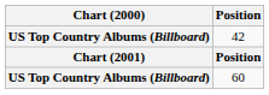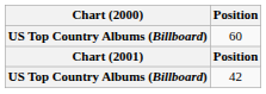 <table class="wikitable plainrowheaders" style="text-align:center">
 <tr>
 <th scope="col">Chart (2000)</th>
 <th scope="col">Position</th>
 </tr>
 <tr>
 <th scope="row">US Top Country Albums (<em>Billboard</em>)</th>
-<td>42</td>
+<td>60</td>
 </tr>
 <tr>
 <th scope="col">Chart (2001)</th>
 <th scope="col">Position</th>
 </tr>
 <tr>
 <th scope="row">US Top Country Albums (<em>Billboard</em>)</th>
-<td>60</td>
+<td>42</td>
 </tr>
 </table>
